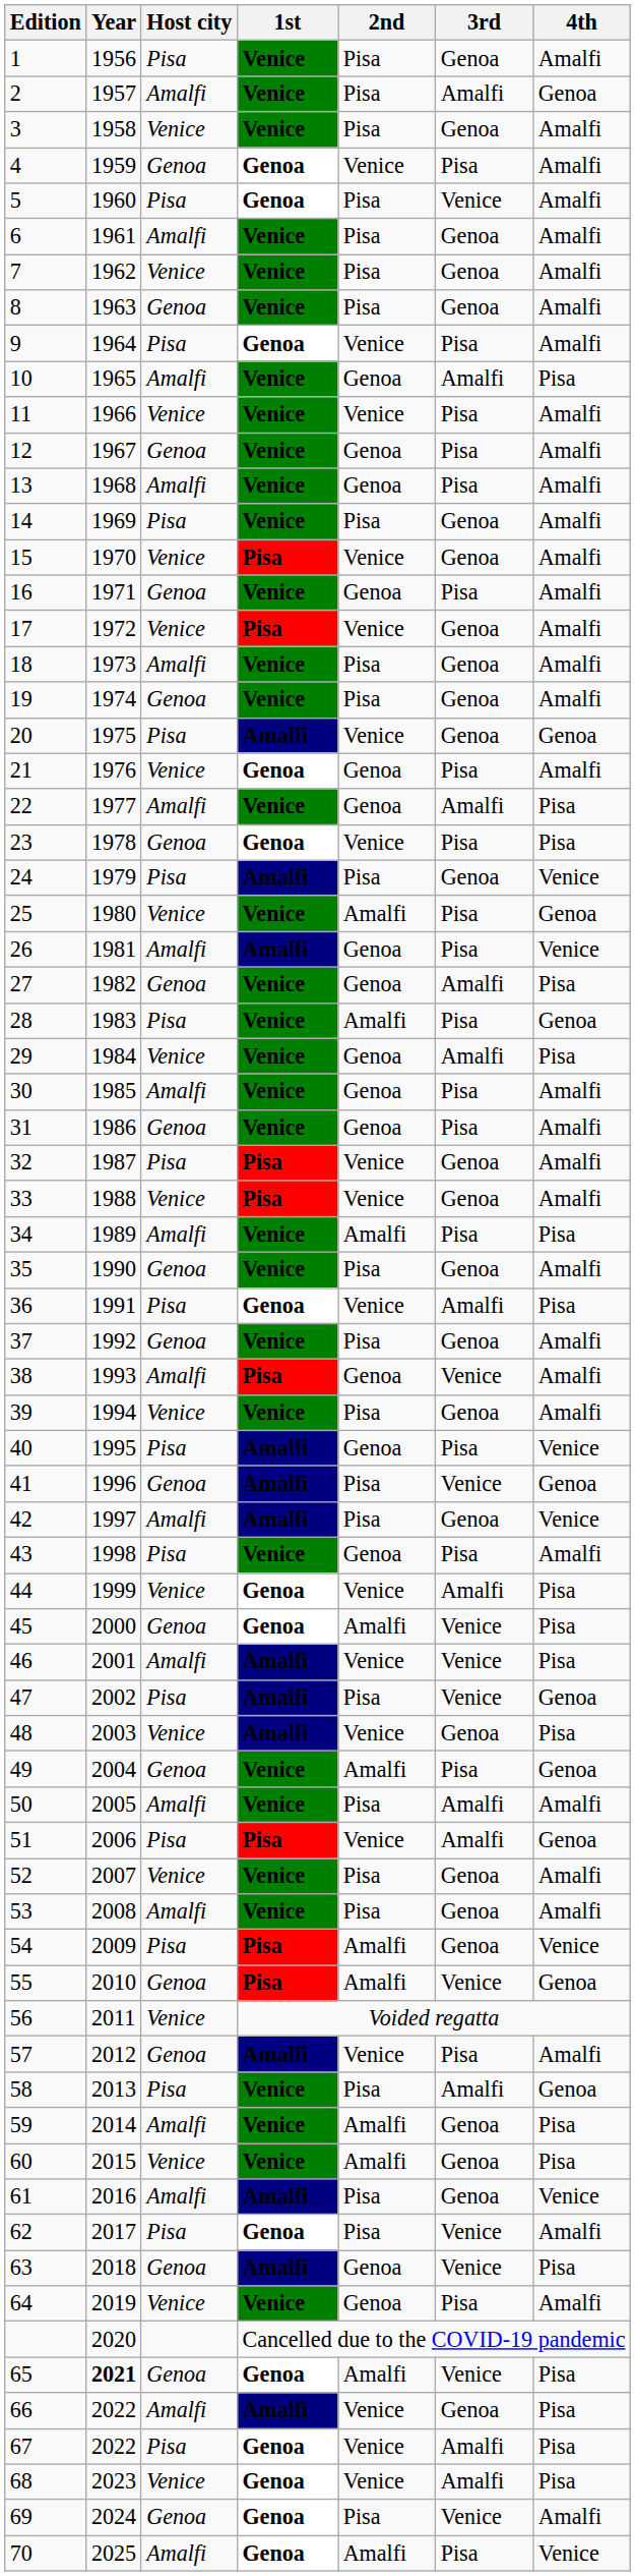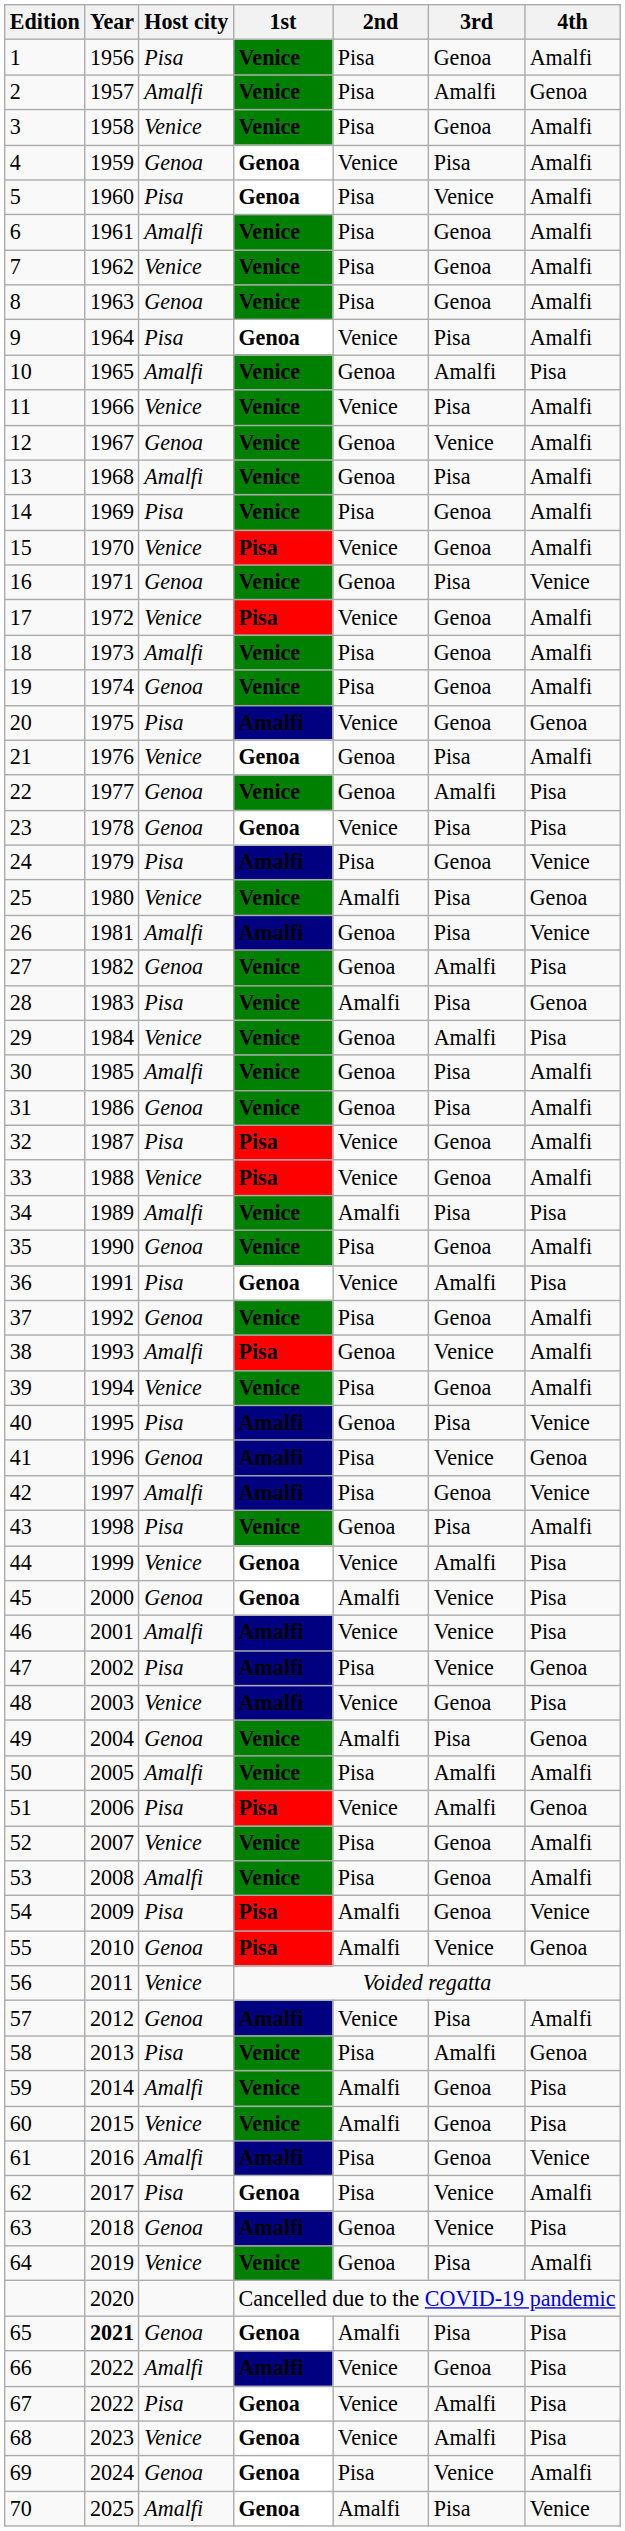 <table class="wikitable">
 <tr>
 <th>Edition</th>
 <th>Year</th>
 <th>Host city</th>
 <th>1st</th>
 <th>2nd</th>
 <th>3rd</th>
 <th>4th</th>
 </tr>
 <tr>
 <td>1</td>
 <td>1956</td>
 <td><em>Pisa</em></td>
 <td bgcolor=green><span><strong>Venice</strong></span></td>
 <td>Pisa</td>
 <td>Genoa</td>
 <td>Amalfi</td>
 </tr>
 <tr>
 <td>2</td>
 <td>1957</td>
 <td><em>Amalfi</em></td>
 <td bgcolor=green><span><strong>Venice</strong></span></td>
 <td>Pisa</td>
 <td>Amalfi</td>
 <td>Genoa</td>
 </tr>
 <tr>
 <td>3</td>
 <td>1958</td>
 <td><em>Venice</em></td>
 <td bgcolor=green><span><strong>Venice</strong></span></td>
 <td>Pisa</td>
 <td>Genoa</td>
 <td>Amalfi</td>
 </tr>
 <tr>
 <td>4</td>
 <td>1959</td>
 <td><em>Genoa</em></td>
 <td bgcolor=white><span><strong>Genoa</strong></span></td>
 <td>Venice</td>
 <td>Pisa</td>
 <td>Amalfi</td>
 </tr>
 <tr>
 <td>5</td>
 <td>1960</td>
 <td><em>Pisa</em></td>
 <td bgcolor=white><span><strong>Genoa</strong></span></td>
 <td>Pisa</td>
 <td>Venice</td>
 <td>Amalfi</td>
 </tr>
 <tr>
 <td>6</td>
 <td>1961</td>
 <td><em>Amalfi</em></td>
 <td bgcolor=green><span><strong>Venice</strong></span></td>
 <td>Pisa</td>
 <td>Genoa</td>
 <td>Amalfi</td>
 </tr>
 <tr>
 <td>7</td>
 <td>1962</td>
 <td><em>Venice</em></td>
 <td bgcolor=green><span><strong>Venice</strong></span></td>
 <td>Pisa</td>
 <td>Genoa</td>
 <td>Amalfi</td>
 </tr>
 <tr>
 <td>8</td>
 <td>1963</td>
 <td><em>Genoa</em></td>
 <td bgcolor=green><span><strong>Venice</strong></span></td>
 <td>Pisa</td>
 <td>Genoa</td>
 <td>Amalfi</td>
 </tr>
 <tr>
 <td>9</td>
 <td>1964</td>
 <td><em>Pisa</em></td>
 <td bgcolor=white><span><strong>Genoa</strong></span></td>
 <td>Venice</td>
 <td>Pisa</td>
 <td>Amalfi</td>
 </tr>
 <tr>
 <td>10</td>
 <td>1965</td>
 <td><em>Amalfi</em></td>
 <td bgcolor=green><span><strong>Venice</strong></span></td>
 <td>Genoa</td>
 <td>Amalfi</td>
 <td>Pisa</td>
 </tr>
 <tr>
 <td>11</td>
 <td>1966</td>
 <td><em>Venice</em></td>
 <td bgcolor=green><span><strong>Venice</strong></span></td>
 <td>Venice</td>
 <td>Pisa</td>
 <td>Amalfi</td>
 </tr>
 <tr>
 <td>12</td>
 <td>1967</td>
 <td><em>Genoa</em></td>
 <td bgcolor=green><span><strong>Venice</strong></span></td>
 <td>Genoa</td>
-<td>Pisa</td>
+<td>Venice</td>
 <td>Amalfi</td>
 </tr>
 <tr>
 <td>13</td>
 <td>1968</td>
 <td><em>Amalfi</em></td>
 <td bgcolor=green><span><strong>Venice</strong></span></td>
 <td>Genoa</td>
 <td>Pisa</td>
 <td>Amalfi</td>
 </tr>
 <tr>
 <td>14</td>
 <td>1969</td>
 <td><em>Pisa</em></td>
 <td bgcolor=green><span><strong>Venice</strong></span></td>
 <td>Pisa</td>
 <td>Genoa</td>
 <td>Amalfi</td>
 </tr>
 <tr>
 <td>15</td>
 <td>1970</td>
 <td><em>Venice</em></td>
 <td bgcolor=red><span><strong>Pisa</strong></span></td>
 <td>Venice</td>
 <td>Genoa</td>
 <td>Amalfi</td>
 </tr>
 <tr>
 <td>16</td>
 <td>1971</td>
 <td><em>Genoa</em></td>
 <td bgcolor=green><span><strong>Venice</strong></span></td>
 <td>Genoa</td>
 <td>Pisa</td>
-<td>Amalfi</td>
+<td>Venice</td>
 </tr>
 <tr>
 <td>17</td>
 <td>1972</td>
 <td><em>Venice</em></td>
 <td bgcolor=red><span><strong>Pisa</strong></span></td>
 <td>Venice</td>
 <td>Genoa</td>
 <td>Amalfi</td>
 </tr>
 <tr>
 <td>18</td>
 <td>1973</td>
 <td><em>Amalfi</em></td>
 <td bgcolor=green><span><strong>Venice</strong></span></td>
 <td>Pisa</td>
 <td>Genoa</td>
 <td>Amalfi</td>
 </tr>
 <tr>
 <td>19</td>
 <td>1974</td>
 <td><em>Genoa</em></td>
 <td bgcolor=green><span><strong>Venice</strong></span></td>
 <td>Pisa</td>
 <td>Genoa</td>
 <td>Amalfi</td>
 </tr>
 <tr>
 <td>20</td>
 <td>1975</td>
 <td><em>Pisa</em></td>
 <td bgcolor=navy><span><strong>Amalfi</strong></span></td>
 <td>Venice</td>
 <td>Genoa</td>
 <td>Genoa</td>
 </tr>
 <tr>
 <td>21</td>
 <td>1976</td>
 <td><em>Venice</em></td>
 <td bgcolor=white><span><strong>Genoa</strong></span></td>
 <td>Genoa</td>
 <td>Pisa</td>
 <td>Amalfi</td>
 </tr>
 <tr>
 <td>22</td>
 <td>1977</td>
-<td><em>Amalfi</em></td>
+<td><em>Genoa</em></td>
 <td bgcolor=green><span><strong>Venice</strong></span></td>
 <td>Genoa</td>
 <td>Amalfi</td>
 <td>Pisa</td>
 </tr>
 <tr>
 <td>23</td>
 <td>1978</td>
 <td><em>Genoa</em></td>
 <td bgcolor=white><span><strong>Genoa</strong></span></td>
 <td>Venice</td>
 <td>Pisa</td>
 <td>Pisa</td>
 </tr>
 <tr>
 <td>24</td>
 <td>1979</td>
 <td><em>Pisa</em></td>
 <td bgcolor=navy><span><strong>Amalfi</strong></span></td>
 <td>Pisa</td>
 <td>Genoa</td>
 <td>Venice</td>
 </tr>
 <tr>
 <td>25</td>
 <td>1980</td>
 <td><em>Venice</em></td>
 <td bgcolor=green><span><strong>Venice</strong></span></td>
 <td>Amalfi</td>
 <td>Pisa</td>
 <td>Genoa</td>
 </tr>
 <tr>
 <td>26</td>
 <td>1981</td>
 <td><em>Amalfi</em></td>
 <td bgcolor=navy><span><strong>Amalfi</strong></span></td>
 <td>Genoa</td>
 <td>Pisa</td>
 <td>Venice</td>
 </tr>
 <tr>
 <td>27</td>
 <td>1982</td>
 <td><em>Genoa</em></td>
 <td bgcolor=green><span><strong>Venice</strong></span></td>
 <td>Genoa</td>
 <td>Amalfi</td>
 <td>Pisa</td>
 </tr>
 <tr>
 <td>28</td>
 <td>1983</td>
 <td><em>Pisa</em></td>
 <td bgcolor=green><span><strong>Venice</strong></span></td>
 <td>Amalfi</td>
 <td>Pisa</td>
 <td>Genoa</td>
 </tr>
 <tr>
 <td>29</td>
 <td>1984</td>
 <td><em>Venice</em></td>
 <td bgcolor=green><span><strong>Venice</strong></span></td>
 <td>Genoa</td>
 <td>Amalfi</td>
 <td>Pisa</td>
 </tr>
 <tr>
 <td>30</td>
 <td>1985</td>
 <td><em>Amalfi</em></td>
 <td bgcolor=green><span><strong>Venice</strong></span></td>
 <td>Genoa</td>
 <td>Pisa</td>
 <td>Amalfi</td>
 </tr>
 <tr>
 <td>31</td>
 <td>1986</td>
 <td><em>Genoa</em></td>
 <td bgcolor=green><span><strong>Venice</strong></span></td>
 <td>Genoa</td>
 <td>Pisa</td>
 <td>Amalfi</td>
 </tr>
 <tr>
 <td>32</td>
 <td>1987</td>
 <td><em>Pisa</em></td>
 <td bgcolor=red><span><strong>Pisa</strong></span></td>
 <td>Venice</td>
 <td>Genoa</td>
 <td>Amalfi</td>
 </tr>
 <tr>
 <td>33</td>
 <td>1988</td>
 <td><em>Venice</em></td>
 <td bgcolor=red><span><strong>Pisa</strong></span></td>
 <td>Venice</td>
 <td>Genoa</td>
 <td>Amalfi</td>
 </tr>
 <tr>
 <td>34</td>
 <td>1989</td>
 <td><em>Amalfi</em></td>
 <td bgcolor=green><span><strong>Venice</strong></span></td>
 <td>Amalfi</td>
 <td>Pisa</td>
 <td>Pisa</td>
 </tr>
 <tr>
 <td>35</td>
 <td>1990</td>
 <td><em>Genoa</em></td>
 <td bgcolor=green><span><strong>Venice</strong></span></td>
 <td>Pisa</td>
 <td>Genoa</td>
 <td>Amalfi</td>
 </tr>
 <tr>
 <td>36</td>
 <td>1991</td>
 <td><em>Pisa</em></td>
 <td bgcolor=white><span><strong>Genoa</strong></span></td>
 <td>Venice</td>
 <td>Amalfi</td>
 <td>Pisa</td>
 </tr>
 <tr>
 <td>37</td>
 <td>1992</td>
 <td><em>Genoa</em></td>
 <td bgcolor=green><span><strong>Venice</strong></span></td>
 <td>Pisa</td>
 <td>Genoa</td>
 <td>Amalfi</td>
 </tr>
 <tr>
 <td>38</td>
 <td>1993</td>
 <td><em>Amalfi</em></td>
 <td bgcolor=red><span><strong>Pisa</strong></span></td>
 <td>Genoa</td>
 <td>Venice</td>
 <td>Amalfi</td>
 </tr>
 <tr>
 <td>39</td>
 <td>1994</td>
 <td><em>Venice</em></td>
 <td bgcolor=green><span><strong>Venice</strong></span></td>
 <td>Pisa</td>
 <td>Genoa</td>
 <td>Amalfi</td>
 </tr>
 <tr>
 <td>40</td>
 <td>1995</td>
 <td><em>Pisa</em></td>
 <td bgcolor=navy><span><strong>Amalfi</strong></span></td>
 <td>Genoa</td>
 <td>Pisa</td>
 <td>Venice</td>
 </tr>
 <tr>
 <td>41</td>
 <td>1996</td>
 <td><em>Genoa</em></td>
 <td bgcolor=navy><span><strong>Amalfi</strong></span></td>
 <td>Pisa</td>
 <td>Venice</td>
 <td>Genoa</td>
 </tr>
 <tr>
 <td>42</td>
 <td>1997</td>
 <td><em>Amalfi</em></td>
 <td bgcolor=navy><span><strong>Amalfi</strong></span></td>
 <td>Pisa</td>
 <td>Genoa</td>
 <td>Venice</td>
 </tr>
 <tr>
 <td>43</td>
 <td>1998</td>
 <td><em>Pisa</em></td>
 <td bgcolor=green><span><strong>Venice</strong></span></td>
 <td>Genoa</td>
 <td>Pisa</td>
 <td>Amalfi</td>
 </tr>
 <tr>
 <td>44</td>
 <td>1999</td>
 <td><em>Venice</em></td>
 <td bgcolor=white><span><strong>Genoa</strong></span></td>
 <td>Venice</td>
 <td>Amalfi</td>
 <td>Pisa</td>
 </tr>
 <tr>
 <td>45</td>
 <td>2000</td>
 <td><em>Genoa</em></td>
 <td bgcolor=white><span><strong>Genoa</strong></span></td>
 <td>Amalfi</td>
 <td>Venice</td>
 <td>Pisa</td>
 </tr>
 <tr>
 <td>46</td>
 <td>2001</td>
 <td><em>Amalfi</em></td>
 <td bgcolor=navy><span><strong>Amalfi</strong></span></td>
 <td>Venice</td>
 <td>Venice</td>
 <td>Pisa</td>
 </tr>
 <tr>
 <td>47</td>
 <td>2002</td>
 <td><em>Pisa</em></td>
 <td bgcolor=navy><span><strong>Amalfi</strong></span></td>
 <td>Pisa</td>
 <td>Venice</td>
 <td>Genoa</td>
 </tr>
 <tr>
 <td>48</td>
 <td>2003</td>
 <td><em>Venice</em></td>
 <td bgcolor=navy><span><strong>Amalfi</strong></span></td>
 <td>Venice</td>
 <td>Genoa</td>
 <td>Pisa</td>
 </tr>
 <tr>
 <td>49</td>
 <td>2004</td>
 <td><em>Genoa</em></td>
 <td bgcolor=green><span><strong>Venice</strong></span></td>
 <td>Amalfi</td>
 <td>Pisa</td>
 <td>Genoa</td>
 </tr>
 <tr>
 <td>50</td>
 <td>2005</td>
 <td><em>Amalfi</em></td>
 <td bgcolor=green><span><strong>Venice</strong></span></td>
 <td>Pisa</td>
 <td>Amalfi</td>
 <td>Amalfi</td>
 </tr>
 <tr>
 <td>51</td>
 <td>2006</td>
 <td><em>Pisa</em></td>
 <td bgcolor=red><span><strong>Pisa</strong></span></td>
 <td>Venice</td>
 <td>Amalfi</td>
 <td>Genoa</td>
 </tr>
 <tr>
 <td>52</td>
 <td>2007</td>
 <td><em>Venice</em></td>
 <td bgcolor=green><span><strong>Venice</strong></span></td>
 <td>Pisa</td>
 <td>Genoa</td>
 <td>Amalfi</td>
 </tr>
 <tr>
 <td>53</td>
 <td>2008</td>
 <td><em>Amalfi</em></td>
 <td bgcolor=green><span><strong>Venice</strong></span></td>
 <td>Pisa</td>
 <td>Genoa</td>
 <td>Amalfi</td>
 </tr>
 <tr>
 <td>54</td>
 <td>2009</td>
 <td><em>Pisa</em></td>
 <td bgcolor=red><span><strong>Pisa</strong></span></td>
 <td>Amalfi</td>
 <td>Genoa</td>
 <td>Venice</td>
 </tr>
 <tr>
 <td>55</td>
 <td>2010</td>
 <td><em>Genoa</em></td>
 <td bgcolor=red><span><strong>Pisa</strong></span></td>
 <td>Amalfi</td>
 <td>Venice</td>
 <td>Genoa</td>
 </tr>
 <tr>
 <td>56</td>
 <td>2011</td>
 <td><em>Venice</em></td>
 <td align=center colspan=4><em>Voided regatta</em></td>
 </tr>
 <tr>
 <td>57</td>
 <td>2012</td>
 <td><em>Genoa</em></td>
 <td bgcolor=navy><span><strong>Amalfi</strong></span></td>
 <td>Venice</td>
 <td>Pisa</td>
 <td>Amalfi</td>
 </tr>
 <tr>
 <td>58</td>
 <td>2013</td>
 <td><em>Pisa</em></td>
 <td bgcolor=green><span><strong>Venice</strong></span></td>
 <td>Pisa</td>
 <td>Amalfi</td>
 <td>Genoa</td>
 </tr>
 <tr>
 <td>59</td>
 <td>2014</td>
 <td><em>Amalfi</em></td>
 <td bgcolor=green><span><strong>Venice</strong></span></td>
 <td>Amalfi</td>
 <td>Genoa</td>
 <td>Pisa</td>
 </tr>
 <tr>
 <td>60</td>
 <td>2015</td>
 <td><em>Venice</em></td>
 <td bgcolor=green><span><strong>Venice </strong></span></td>
 <td>Amalfi</td>
 <td>Genoa</td>
 <td>Pisa</td>
 </tr>
 <tr>
 <td>61</td>
 <td>2016</td>
 <td><em>Amalfi</em></td>
 <td bgcolor=navy><span><strong>Amalfi</strong></span></td>
 <td>Pisa</td>
 <td>Genoa</td>
 <td>Venice</td>
 </tr>
 <tr>
 <td>62</td>
 <td>2017</td>
 <td><em>Pisa</em></td>
 <td bgcolor=white><span><strong>Genoa</strong></span></td>
 <td>Pisa</td>
 <td>Venice</td>
 <td>Amalfi</td>
 </tr>
 <tr>
 <td>63</td>
 <td>2018</td>
 <td><em>Genoa</em></td>
 <td bgcolor=navy><span><strong>Amalfi</strong></span></td>
 <td>Genoa</td>
 <td>Venice</td>
 <td>Pisa</td>
 </tr>
 <tr>
 <td>64</td>
 <td>2019</td>
 <td><em>Venice</em></td>
 <td bgcolor=green><span><strong>Venice </strong></span></td>
 <td>Genoa</td>
 <td>Pisa</td>
 <td>Amalfi</td>
 </tr>
 <tr>
 <td></td>
 <td>2020</td>
 <td></td>
 <td align=center rowspan=1 colspan=4>Cancelled due to the <a href='#'>COVID-19 pandemic</a></td>
 </tr>
 <tr>
 <td>65</td>
 <td><strong>2021</strong></td>
 <td><em>Genoa</em></td>
 <td bgcolor=white><span><strong>Genoa</strong></span></td>
 <td>Amalfi</td>
-<td>Venice</td>
+<td>Pisa</td>
 <td>Pisa</td>
 </tr>
 <tr>
 <td>66</td>
 <td>2022</td>
 <td><em>Amalfi</em></td>
 <td bgcolor=navy><span><strong>Amalfi</strong></span></td>
 <td>Venice</td>
 <td>Genoa</td>
 <td>Pisa</td>
 </tr>
 <tr>
 <td>67</td>
 <td>2022</td>
 <td><em>Pisa</em></td>
 <td bgcolor=white><span><strong>Genoa</strong></span></td>
 <td>Venice</td>
 <td>Amalfi</td>
 <td>Pisa</td>
 </tr>
 <tr>
 <td>68</td>
 <td>2023</td>
 <td><em>Venice</em></td>
 <td bgcolor=white><span><strong>Genoa</strong></span></td>
 <td>Venice</td>
 <td>Amalfi</td>
 <td>Pisa</td>
 </tr>
 <tr>
 <td>69</td>
 <td>2024</td>
 <td><em>Genoa</em></td>
 <td bgcolor=white><span><strong>Genoa</strong></span></td>
 <td>Pisa</td>
 <td>Venice</td>
 <td>Amalfi</td>
 </tr>
 <tr>
 <td>70</td>
 <td>2025</td>
 <td><em>Amalfi</em></td>
 <td bgcolor=white><span><strong>Genoa</strong></span></td>
 <td>Amalfi</td>
 <td>Pisa</td>
 <td>Venice</td>
 </tr>
 </table>
